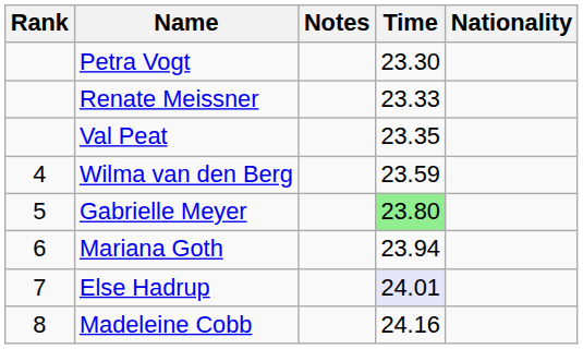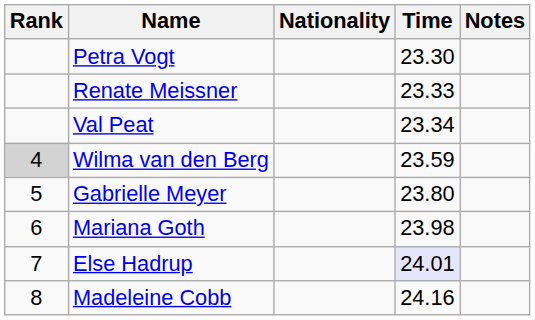 <table class="wikitable sortable" style="text-align:center">
 <tr>
 <th>Rank</th>
 <th>Name</th>
+<th>Nationality</th>
+<th>Time</th>
 <th>Notes</th>
-<th>Time</th>
-<th>Nationality</th>
 </tr>
 <tr>
 <td></td>
 <td align=left><a href='#'>Petra Vogt</a></td>
+<td align=left></td>
+<td>23.30</td>
 <td></td>
-<td>23.30</td>
-<td align=left></td>
 </tr>
 <tr>
 <td></td>
 <td align=left><a href='#'>Renate Meissner</a></td>
+<td align=left></td>
+<td>23.33</td>
 <td></td>
-<td>23.33</td>
-<td align=left></td>
 </tr>
 <tr>
 <td></td>
 <td align=left><a href='#'>Val Peat</a></td>
+<td align=left></td>
+<td>23.34</td>
 <td></td>
-<td>23.35</td>
-<td align=left></td>
 </tr>
 <tr>
-<td>4</td>
+<td style="background: lightgrey;">4</td>
 <td align=left><a href='#'>Wilma van den Berg</a></td>
+<td align=left></td>
+<td>23.59</td>
 <td></td>
-<td>23.59</td>
-<td align=left></td>
 </tr>
 <tr>
 <td>5</td>
 <td align=left><a href='#'>Gabrielle Meyer</a></td>
+<td align=left></td>
+<td>23.80</td>
 <td></td>
-<td style="background: lightgreen;">23.80</td>
-<td align=left></td>
 </tr>
 <tr>
 <td>6</td>
 <td align=left><a href='#'>Mariana Goth</a></td>
+<td align=left></td>
+<td>23.98</td>
 <td></td>
-<td>23.94</td>
-<td align=left></td>
 </tr>
 <tr>
 <td>7</td>
 <td align=left><a href='#'>Else Hadrup</a></td>
+<td align=left></td>
+<td style="background: lavender;">24.01</td>
 <td></td>
-<td style="background: lavender;">24.01</td>
-<td align=left></td>
 </tr>
 <tr>
 <td>8</td>
 <td align=left><a href='#'>Madeleine Cobb</a></td>
+<td align=left></td>
+<td>24.16</td>
 <td></td>
-<td>24.16</td>
-<td align=left></td>
 </tr>
 </table>
